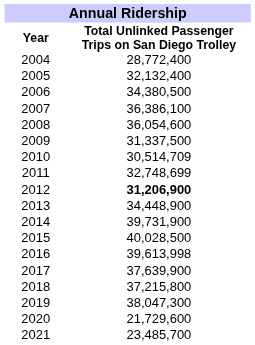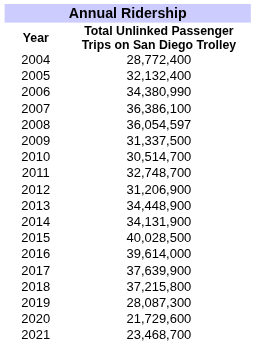 <table class="toccolours collapsible collapsed" cellpadding="1" cellspacing="0" style="float: right; clear: both; margin: 0 0 1em 1em; text-align:right;">
 <tr>
 <th colspan="4" style="background-color:#ccf; background-color:#ccf; padding-right:3px; padding-left:3px; font-size:110%; text-align:center;">Annual Ridership</th>
 </tr>
 <tr style="font-size:95%; text-align:center">
 <th scope="col" width="75px">Year</th>
 <th scope="col" width="225px">Total Unlinked Passenger Trips on San Diego Trolley</th>
 </tr>
 <tr>
 <td style="text-align:center;">2004</td>
 <td style="text-align:center;">28,772,400</td>
 </tr>
 <tr>
 <td style="text-align:center;">2005</td>
 <td style="text-align:center;">32,132,400</td>
 </tr>
 <tr>
 <td style="text-align:center;">2006</td>
-<td style="text-align:center;">34,380,500</td>
+<td style="text-align:center;">34,380,990</td>
 </tr>
 <tr>
 <td style="text-align:center;">2007</td>
 <td style="text-align:center;">36,386,100</td>
 </tr>
 <tr>
 <td style="text-align:center;">2008</td>
-<td style="text-align:center;">36,054,600</td>
+<td style="text-align:center;">36,054,597</td>
 </tr>
 <tr>
 <td style="text-align:center;">2009</td>
 <td style="text-align:center;">31,337,500</td>
 </tr>
 <tr>
 <td style="text-align:center;">2010</td>
-<td style="text-align:center;">30,514,709</td>
+<td style="text-align:center;">30,514,700</td>
 </tr>
 <tr>
 <td style="text-align:center;">2011</td>
-<td style="text-align:center;">32,748,699</td>
+<td style="text-align:center;">32,748,700</td>
 </tr>
 <tr>
 <td style="text-align:center;">2012</td>
-<td style="text-align:center;"><strong>31,206,900</strong></td>
+<td style="text-align:center;">31,206,900</td>
 </tr>
 <tr>
 <td style="text-align:center;">2013</td>
 <td style="text-align:center;">34,448,900</td>
 </tr>
 <tr>
 <td style="text-align:center;">2014</td>
-<td style="text-align:center;">39,731,900</td>
+<td style="text-align:center;">34,131,900</td>
 </tr>
 <tr>
 <td style="text-align:center;">2015</td>
 <td style="text-align:center;">40,028,500</td>
 </tr>
 <tr>
 <td style="text-align:center;">2016</td>
-<td style="text-align:center;">39,613,998</td>
+<td style="text-align:center;">39,614,000</td>
 </tr>
 <tr>
 <td style="text-align:center;">2017</td>
 <td style="text-align:center;">37,639,900</td>
 </tr>
 <tr>
 <td style="text-align:center;">2018</td>
 <td style="text-align:center;">37,215,800</td>
 </tr>
 <tr>
 <td style="text-align:center;">2019</td>
-<td style="text-align:center;">38,047,300</td>
+<td style="text-align:center;">28,087,300</td>
 </tr>
 <tr>
 <td style="text-align:center;">2020</td>
 <td style="text-align:center;">21,729,600</td>
 </tr>
 <tr>
 <td style="text-align:center;">2021</td>
-<td style="text-align:center;">23,485,700</td>
+<td style="text-align:center;">23,468,700</td>
 </tr>
 </table>
